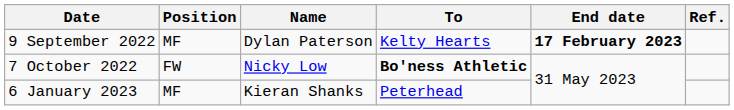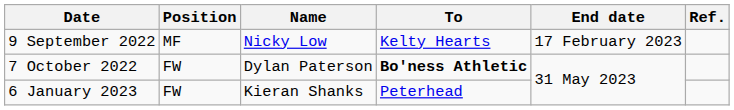 <table class="wikitable">
 <tr>
 <th>Date</th>
 <th>Position</th>
 <th>Name</th>
 <th>To</th>
 <th>End date</th>
 <th>Ref.</th>
 </tr>
 <tr>
 <td>9 September 2022</td>
 <td>MF</td>
-<td>Dylan Paterson</td>
+<td><a href='#'>Nicky Low</a></td>
 <td><a href='#'>Kelty Hearts</a></td>
-<td><strong>17 February 2023</strong></td>
+<td>17 February 2023</td>
 <td></td>
 </tr>
 <tr>
 <td>7 October 2022</td>
 <td>FW</td>
-<td><a href='#'>Nicky Low</a></td>
+<td>Dylan Paterson</td>
 <td><strong>Bo'ness Athletic</strong></td>
 <td rowspan="2">31 May 2023</td>
 <td></td>
 </tr>
 <tr>
 <td>6 January 2023</td>
-<td>MF</td>
+<td>FW</td>
 <td>Kieran Shanks</td>
 <td><a href='#'>Peterhead</a></td>
 <td></td>
 </tr>
 </table>
